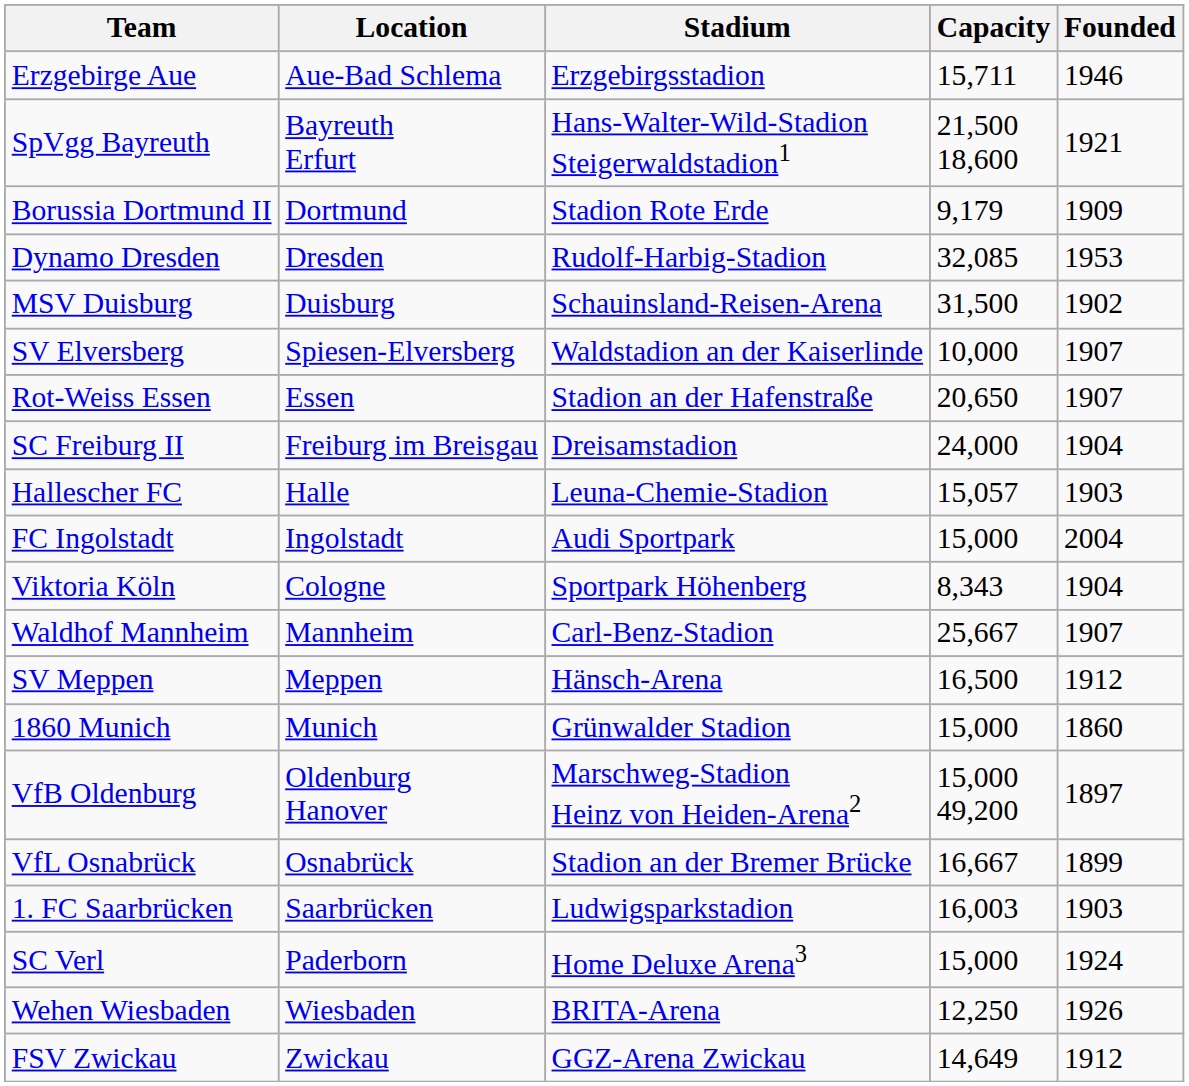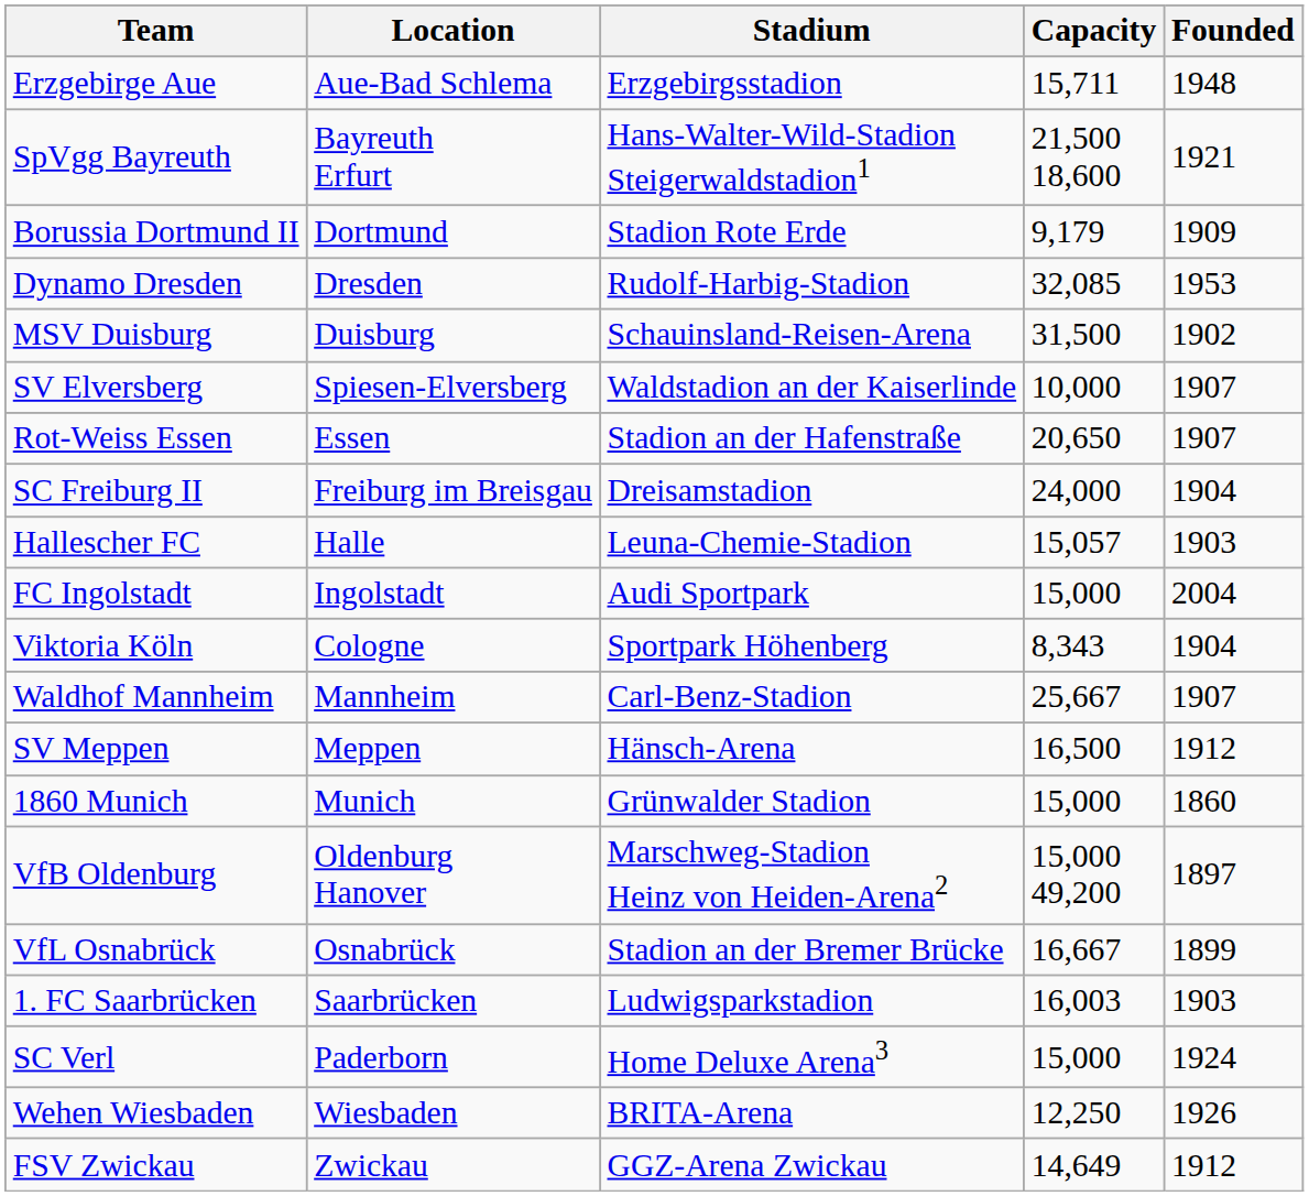 <table class="wikitable sortable" style="text-align:left;">
 <tr>
 <th>Team</th>
 <th>Location</th>
 <th>Stadium</th>
 <th>Capacity</th>
 <th>Founded</th>
 </tr>
 <tr>
 <td data-sort-value="Aue"><a href='#'>Erzgebirge Aue</a></td>
 <td><a href='#'>Aue-Bad Schlema</a></td>
 <td><a href='#'>Erzgebirgsstadion</a></td>
 <td>15,711</td>
-<td>1946</td>
+<td>1948</td>
 </tr>
 <tr>
 <td data-sort-value="Bayreuth"><a href='#'>SpVgg Bayreuth</a></td>
 <td><a href='#'>Bayreuth</a><br><a href='#'>Erfurt</a></td>
 <td><a href='#'>Hans-Walter-Wild-Stadion</a><br><a href='#'>Steigerwaldstadion</a><sup>1</sup></td>
 <td>21,500<br>18,600</td>
 <td>1921</td>
 </tr>
 <tr>
 <td data-sort-value="Dortmund"><a href='#'>Borussia Dortmund II</a></td>
 <td><a href='#'>Dortmund</a></td>
 <td><a href='#'>Stadion Rote Erde</a></td>
 <td>9,179</td>
 <td>1909</td>
 </tr>
 <tr>
 <td data-sort-value="Dresden"><a href='#'>Dynamo Dresden</a></td>
 <td><a href='#'>Dresden</a></td>
 <td><a href='#'>Rudolf-Harbig-Stadion</a></td>
 <td>32,085</td>
 <td>1953</td>
 </tr>
 <tr>
 <td data-sort-value="Duisburg"><a href='#'>MSV Duisburg</a></td>
 <td><a href='#'>Duisburg</a></td>
 <td><a href='#'>Schauinsland-Reisen-Arena</a></td>
 <td>31,500</td>
 <td>1902</td>
 </tr>
 <tr>
 <td data-sort-value="Elversberg"><a href='#'>SV Elversberg</a></td>
 <td><a href='#'>Spiesen-Elversberg</a></td>
 <td><a href='#'>Waldstadion an der Kaiserlinde</a></td>
 <td>10,000</td>
 <td>1907</td>
 </tr>
 <tr>
 <td data-sort-value="Essen"><a href='#'>Rot-Weiss Essen</a></td>
 <td><a href='#'>Essen</a></td>
 <td><a href='#'>Stadion an der Hafenstraße</a></td>
 <td>20,650</td>
 <td>1907</td>
 </tr>
 <tr>
 <td data-sort-value="Freiburg"><a href='#'>SC Freiburg II</a></td>
 <td><a href='#'>Freiburg im Breisgau</a></td>
 <td><a href='#'>Dreisamstadion</a></td>
 <td>24,000</td>
 <td>1904</td>
 </tr>
 <tr>
 <td data-sort-value="Halle"><a href='#'>Hallescher FC</a></td>
 <td><a href='#'>Halle</a></td>
 <td><a href='#'>Leuna-Chemie-Stadion</a></td>
 <td>15,057</td>
 <td>1903</td>
 </tr>
 <tr>
 <td data-sort-value="Ingolstadt"><a href='#'>FC Ingolstadt</a></td>
 <td><a href='#'>Ingolstadt</a></td>
 <td><a href='#'>Audi Sportpark</a></td>
 <td>15,000</td>
 <td>2004</td>
 </tr>
 <tr>
 <td data-sort-value="Koln"><a href='#'>Viktoria Köln</a></td>
 <td><a href='#'>Cologne</a></td>
 <td><a href='#'>Sportpark Höhenberg</a></td>
 <td>8,343</td>
 <td>1904</td>
 </tr>
 <tr>
 <td data-sort-value="Mannheim"><a href='#'>Waldhof Mannheim</a></td>
 <td><a href='#'>Mannheim</a></td>
 <td><a href='#'>Carl-Benz-Stadion</a></td>
 <td>25,667</td>
 <td>1907</td>
 </tr>
 <tr>
 <td data-sort-value="Meppen"><a href='#'>SV Meppen</a></td>
 <td><a href='#'>Meppen</a></td>
 <td><a href='#'>Hänsch-Arena</a></td>
 <td>16,500</td>
 <td>1912</td>
 </tr>
 <tr>
 <td data-sort-value="Munich, 1860"><a href='#'>1860 Munich</a></td>
 <td><a href='#'>Munich</a></td>
 <td><a href='#'>Grünwalder Stadion</a></td>
 <td>15,000</td>
 <td>1860</td>
 </tr>
 <tr>
 <td data-sort-value="Oldenburg"><a href='#'>VfB Oldenburg</a></td>
 <td><a href='#'>Oldenburg</a><br><a href='#'>Hanover</a></td>
 <td><a href='#'>Marschweg-Stadion</a><br><a href='#'>Heinz von Heiden-Arena</a><sup>2</sup></td>
 <td>15,000<br>49,200</td>
 <td>1897</td>
 </tr>
 <tr>
 <td data-sort-value="Osnabruck"><a href='#'>VfL Osnabrück</a></td>
 <td><a href='#'>Osnabrück</a></td>
 <td><a href='#'>Stadion an der Bremer Brücke</a></td>
 <td>16,667</td>
 <td>1899</td>
 </tr>
 <tr>
 <td data-sort-value="Saarbrucken"><a href='#'>1. FC Saarbrücken</a></td>
 <td><a href='#'>Saarbrücken</a></td>
 <td><a href='#'>Ludwigsparkstadion</a></td>
 <td>16,003</td>
 <td>1903</td>
 </tr>
 <tr>
 <td data-sort-value="Verl"><a href='#'>SC Verl</a></td>
 <td><a href='#'>Paderborn</a></td>
 <td><a href='#'>Home Deluxe Arena</a><sup>3</sup></td>
 <td>15,000</td>
 <td>1924</td>
 </tr>
 <tr>
 <td data-sort-value="Wiesbaden"><a href='#'>Wehen Wiesbaden</a></td>
 <td><a href='#'>Wiesbaden</a></td>
 <td><a href='#'>BRITA-Arena</a></td>
 <td>12,250</td>
 <td>1926</td>
 </tr>
 <tr>
 <td data-sort-value="Zwickau"><a href='#'>FSV Zwickau</a></td>
 <td><a href='#'>Zwickau</a></td>
 <td><a href='#'>GGZ-Arena Zwickau</a></td>
 <td>14,649</td>
 <td>1912</td>
 </tr>
 </table>
